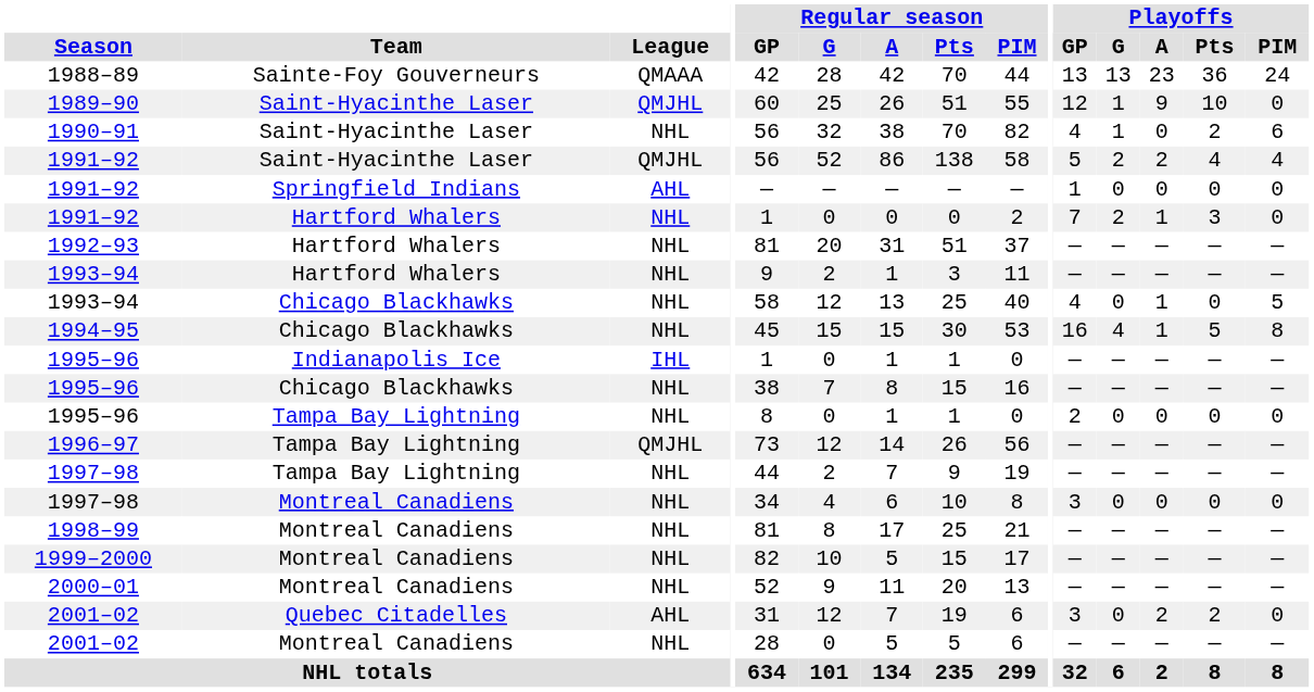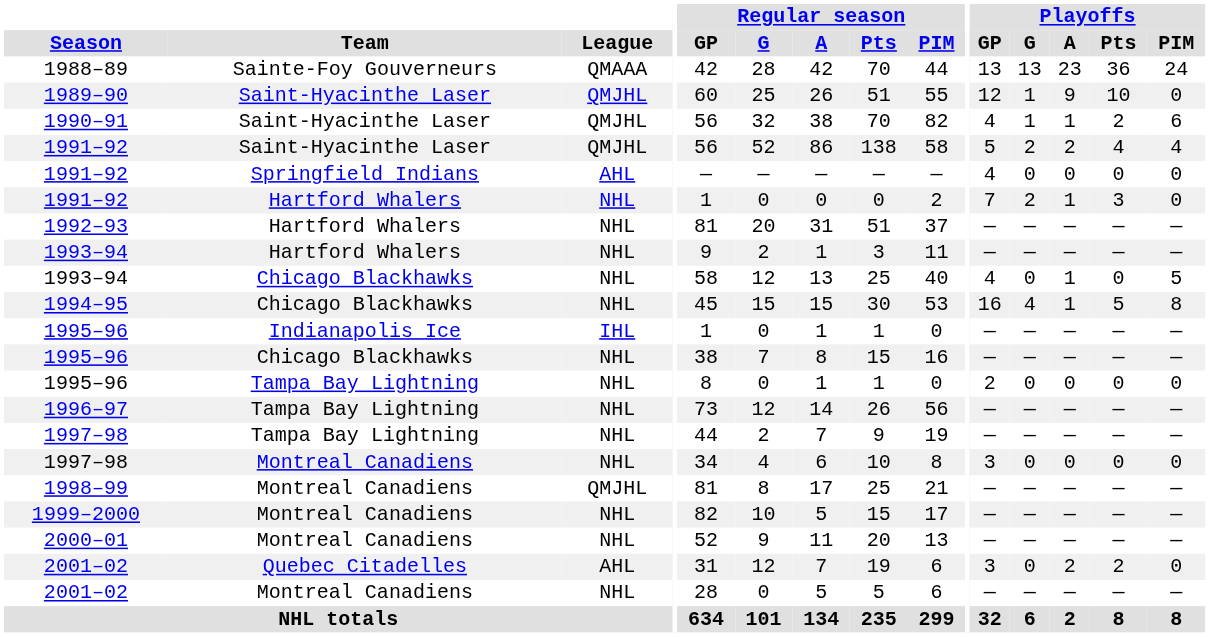 <table border="0" cellpadding="1" cellspacing="0" style="text-align:center; width:60em">
 <tr bgcolor="#e0e0e0">
 <th colspan="3" bgcolor="#ffffff"></th>
 <th rowspan="99" bgcolor="#ffffff"></th>
 <th colspan="5"><a href='#'>Regular season</a></th>
 <th rowspan="99" bgcolor="#ffffff"></th>
 <th colspan="5"><a href='#'>Playoffs</a></th>
 </tr>
 <tr bgcolor="#e0e0e0">
 <th><a href='#'>Season</a></th>
 <th>Team</th>
 <th>League</th>
 <th>GP</th>
 <th><a href='#'>G</a></th>
 <th><a href='#'>A</a></th>
 <th><a href='#'>Pts</a></th>
 <th><a href='#'>PIM</a></th>
 <th>GP</th>
 <th>G</th>
 <th>A</th>
 <th>Pts</th>
 <th>PIM</th>
 </tr>
 <tr>
 <td>1988–89</td>
 <td>Sainte-Foy Gouverneurs</td>
 <td>QMAAA</td>
 <td>42</td>
 <td>28</td>
 <td>42</td>
 <td>70</td>
 <td>44</td>
 <td>13</td>
 <td>13</td>
 <td>23</td>
 <td>36</td>
 <td>24</td>
 </tr>
 <tr bgcolor="#f0f0f0">
 <td><a href='#'>1989–90</a></td>
 <td><a href='#'>Saint-Hyacinthe Laser</a></td>
 <td><a href='#'>QMJHL</a></td>
 <td>60</td>
 <td>25</td>
 <td>26</td>
 <td>51</td>
 <td>55</td>
 <td>12</td>
 <td>1</td>
 <td>9</td>
 <td>10</td>
 <td>0</td>
 </tr>
 <tr>
 <td><a href='#'>1990–91</a></td>
 <td>Saint-Hyacinthe Laser</td>
-<td>NHL</td>
+<td>QMJHL</td>
 <td>56</td>
 <td>32</td>
 <td>38</td>
 <td>70</td>
 <td>82</td>
 <td>4</td>
 <td>1</td>
-<td>0</td>
+<td>1</td>
 <td>2</td>
 <td>6</td>
 </tr>
 <tr bgcolor="#f0f0f0">
 <td><a href='#'>1991–92</a></td>
 <td>Saint-Hyacinthe Laser</td>
 <td>QMJHL</td>
 <td>56</td>
 <td>52</td>
 <td>86</td>
 <td>138</td>
 <td>58</td>
 <td>5</td>
 <td>2</td>
 <td>2</td>
 <td>4</td>
 <td>4</td>
 </tr>
 <tr>
 <td><a href='#'>1991–92</a></td>
 <td><a href='#'>Springfield Indians</a></td>
 <td><a href='#'>AHL</a></td>
 <td>—</td>
 <td>—</td>
 <td>—</td>
 <td>—</td>
 <td>—</td>
-<td>1</td>
+<td>4</td>
 <td>0</td>
 <td>0</td>
 <td>0</td>
 <td>0</td>
 </tr>
 <tr bgcolor="#f0f0f0">
 <td><a href='#'>1991–92</a></td>
 <td><a href='#'>Hartford Whalers</a></td>
 <td><a href='#'>NHL</a></td>
 <td>1</td>
 <td>0</td>
 <td>0</td>
 <td>0</td>
 <td>2</td>
 <td>7</td>
 <td>2</td>
 <td>1</td>
 <td>3</td>
 <td>0</td>
 </tr>
 <tr>
 <td><a href='#'>1992–93</a></td>
 <td>Hartford Whalers</td>
 <td>NHL</td>
 <td>81</td>
 <td>20</td>
 <td>31</td>
 <td>51</td>
 <td>37</td>
 <td>—</td>
 <td>—</td>
 <td>—</td>
 <td>—</td>
 <td>—</td>
 </tr>
 <tr bgcolor="#f0f0f0">
 <td><a href='#'>1993–94</a></td>
 <td>Hartford Whalers</td>
 <td>NHL</td>
 <td>9</td>
 <td>2</td>
 <td>1</td>
 <td>3</td>
 <td>11</td>
 <td>—</td>
 <td>—</td>
 <td>—</td>
 <td>—</td>
 <td>—</td>
 </tr>
 <tr>
 <td>1993–94</td>
 <td><a href='#'>Chicago Blackhawks</a></td>
 <td>NHL</td>
 <td>58</td>
 <td>12</td>
 <td>13</td>
 <td>25</td>
 <td>40</td>
 <td>4</td>
 <td>0</td>
 <td>1</td>
 <td>0</td>
 <td>5</td>
 </tr>
 <tr bgcolor="#f0f0f0">
 <td><a href='#'>1994–95</a></td>
 <td>Chicago Blackhawks</td>
 <td>NHL</td>
 <td>45</td>
 <td>15</td>
 <td>15</td>
 <td>30</td>
 <td>53</td>
 <td>16</td>
 <td>4</td>
 <td>1</td>
 <td>5</td>
 <td>8</td>
 </tr>
 <tr>
 <td><a href='#'>1995–96</a></td>
 <td><a href='#'>Indianapolis Ice</a></td>
 <td><a href='#'>IHL</a></td>
 <td>1</td>
 <td>0</td>
 <td>1</td>
 <td>1</td>
 <td>0</td>
 <td>—</td>
 <td>—</td>
 <td>—</td>
 <td>—</td>
 <td>—</td>
 </tr>
 <tr bgcolor="#f0f0f0">
 <td><a href='#'>1995–96</a></td>
 <td>Chicago Blackhawks</td>
 <td>NHL</td>
 <td>38</td>
 <td>7</td>
 <td>8</td>
 <td>15</td>
 <td>16</td>
 <td>—</td>
 <td>—</td>
 <td>—</td>
 <td>—</td>
 <td>—</td>
 </tr>
 <tr>
 <td>1995–96</td>
 <td><a href='#'>Tampa Bay Lightning</a></td>
 <td>NHL</td>
 <td>8</td>
 <td>0</td>
 <td>1</td>
 <td>1</td>
 <td>0</td>
 <td>2</td>
 <td>0</td>
 <td>0</td>
 <td>0</td>
 <td>0</td>
 </tr>
 <tr bgcolor="#f0f0f0">
 <td><a href='#'>1996–97</a></td>
 <td>Tampa Bay Lightning</td>
-<td>QMJHL</td>
+<td>NHL</td>
 <td>73</td>
 <td>12</td>
 <td>14</td>
 <td>26</td>
 <td>56</td>
 <td>—</td>
 <td>—</td>
 <td>—</td>
 <td>—</td>
 <td>—</td>
 </tr>
 <tr>
 <td><a href='#'>1997–98</a></td>
 <td>Tampa Bay Lightning</td>
 <td>NHL</td>
 <td>44</td>
 <td>2</td>
 <td>7</td>
 <td>9</td>
 <td>19</td>
 <td>—</td>
 <td>—</td>
 <td>—</td>
 <td>—</td>
 <td>—</td>
 </tr>
 <tr bgcolor="#f0f0f0">
 <td>1997–98</td>
 <td><a href='#'>Montreal Canadiens</a></td>
 <td>NHL</td>
 <td>34</td>
 <td>4</td>
 <td>6</td>
 <td>10</td>
 <td>8</td>
 <td>3</td>
 <td>0</td>
 <td>0</td>
 <td>0</td>
 <td>0</td>
 </tr>
 <tr>
 <td><a href='#'>1998–99</a></td>
 <td>Montreal Canadiens</td>
-<td>NHL</td>
+<td>QMJHL</td>
 <td>81</td>
 <td>8</td>
 <td>17</td>
 <td>25</td>
 <td>21</td>
 <td>—</td>
 <td>—</td>
 <td>—</td>
 <td>—</td>
 <td>—</td>
 </tr>
 <tr bgcolor="#f0f0f0">
 <td><a href='#'>1999–2000</a></td>
 <td>Montreal Canadiens</td>
 <td>NHL</td>
 <td>82</td>
 <td>10</td>
 <td>5</td>
 <td>15</td>
 <td>17</td>
 <td>—</td>
 <td>—</td>
 <td>—</td>
 <td>—</td>
 <td>—</td>
 </tr>
 <tr>
 <td><a href='#'>2000–01</a></td>
 <td>Montreal Canadiens</td>
 <td>NHL</td>
 <td>52</td>
 <td>9</td>
 <td>11</td>
 <td>20</td>
 <td>13</td>
 <td>—</td>
 <td>—</td>
 <td>—</td>
 <td>—</td>
 <td>—</td>
 </tr>
 <tr bgcolor="#f0f0f0">
 <td><a href='#'>2001–02</a></td>
 <td><a href='#'>Quebec Citadelles</a></td>
 <td>AHL</td>
 <td>31</td>
 <td>12</td>
 <td>7</td>
 <td>19</td>
 <td>6</td>
 <td>3</td>
 <td>0</td>
 <td>2</td>
 <td>2</td>
 <td>0</td>
 </tr>
 <tr>
 <td><a href='#'>2001–02</a></td>
 <td>Montreal Canadiens</td>
 <td>NHL</td>
 <td>28</td>
 <td>0</td>
 <td>5</td>
 <td>5</td>
 <td>6</td>
 <td>—</td>
 <td>—</td>
 <td>—</td>
 <td>—</td>
 <td>—</td>
 </tr>
 <tr bgcolor="#e0e0e0">
 <th colspan="3">NHL totals</th>
 <th>634</th>
 <th>101</th>
 <th>134</th>
 <th>235</th>
 <th>299</th>
 <th>32</th>
 <th>6</th>
 <th>2</th>
 <th>8</th>
 <th>8</th>
 </tr>
 </table>
